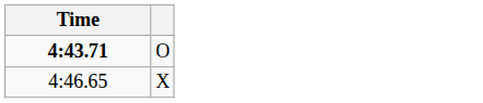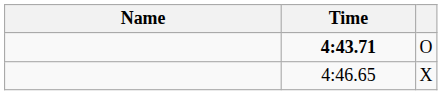 <table class="wikitable" style="text-align:center;">
 <tr>
+<th style="width:15em">Name</th>
 <th style="width:7em">Time</th>
 <th></th>
 </tr>
 <tr>
+<td align=left></td>
 <td><strong>4:43.71</strong></td>
 <td>O</td>
 </tr>
 <tr>
+<td align=left></td>
 <td>4:46.65</td>
 <td>X</td>
 </tr>
 </table>
